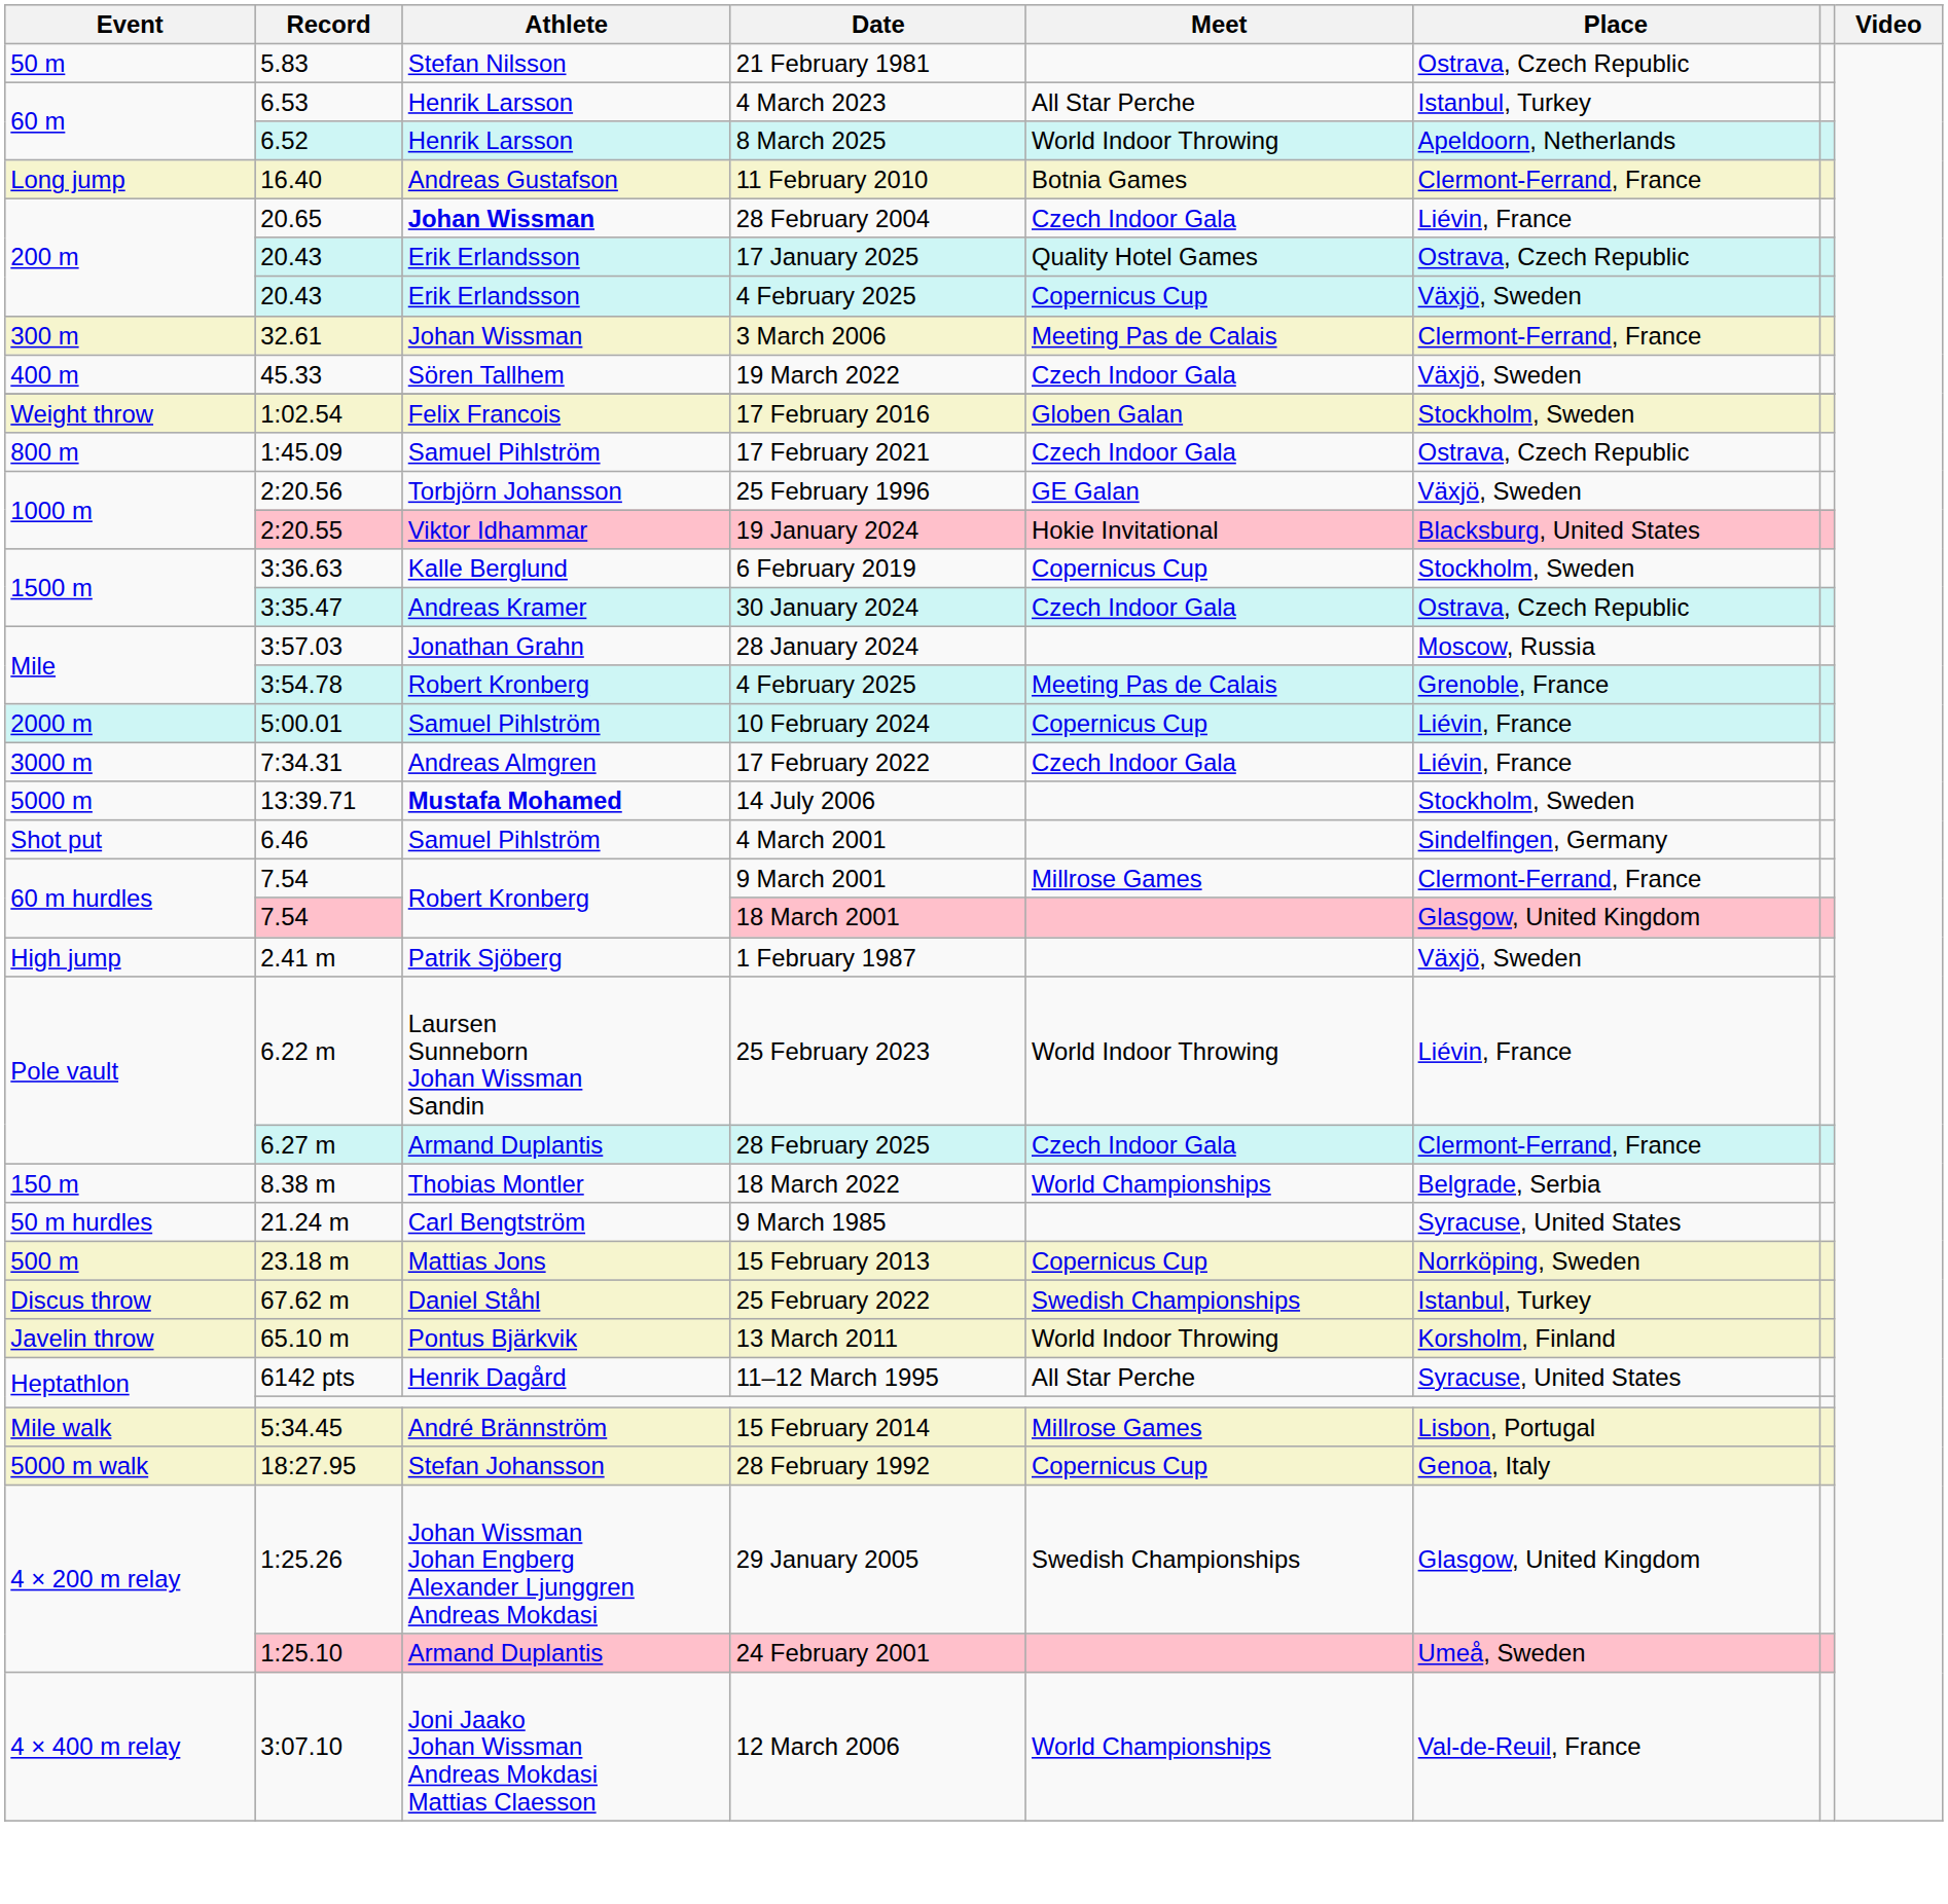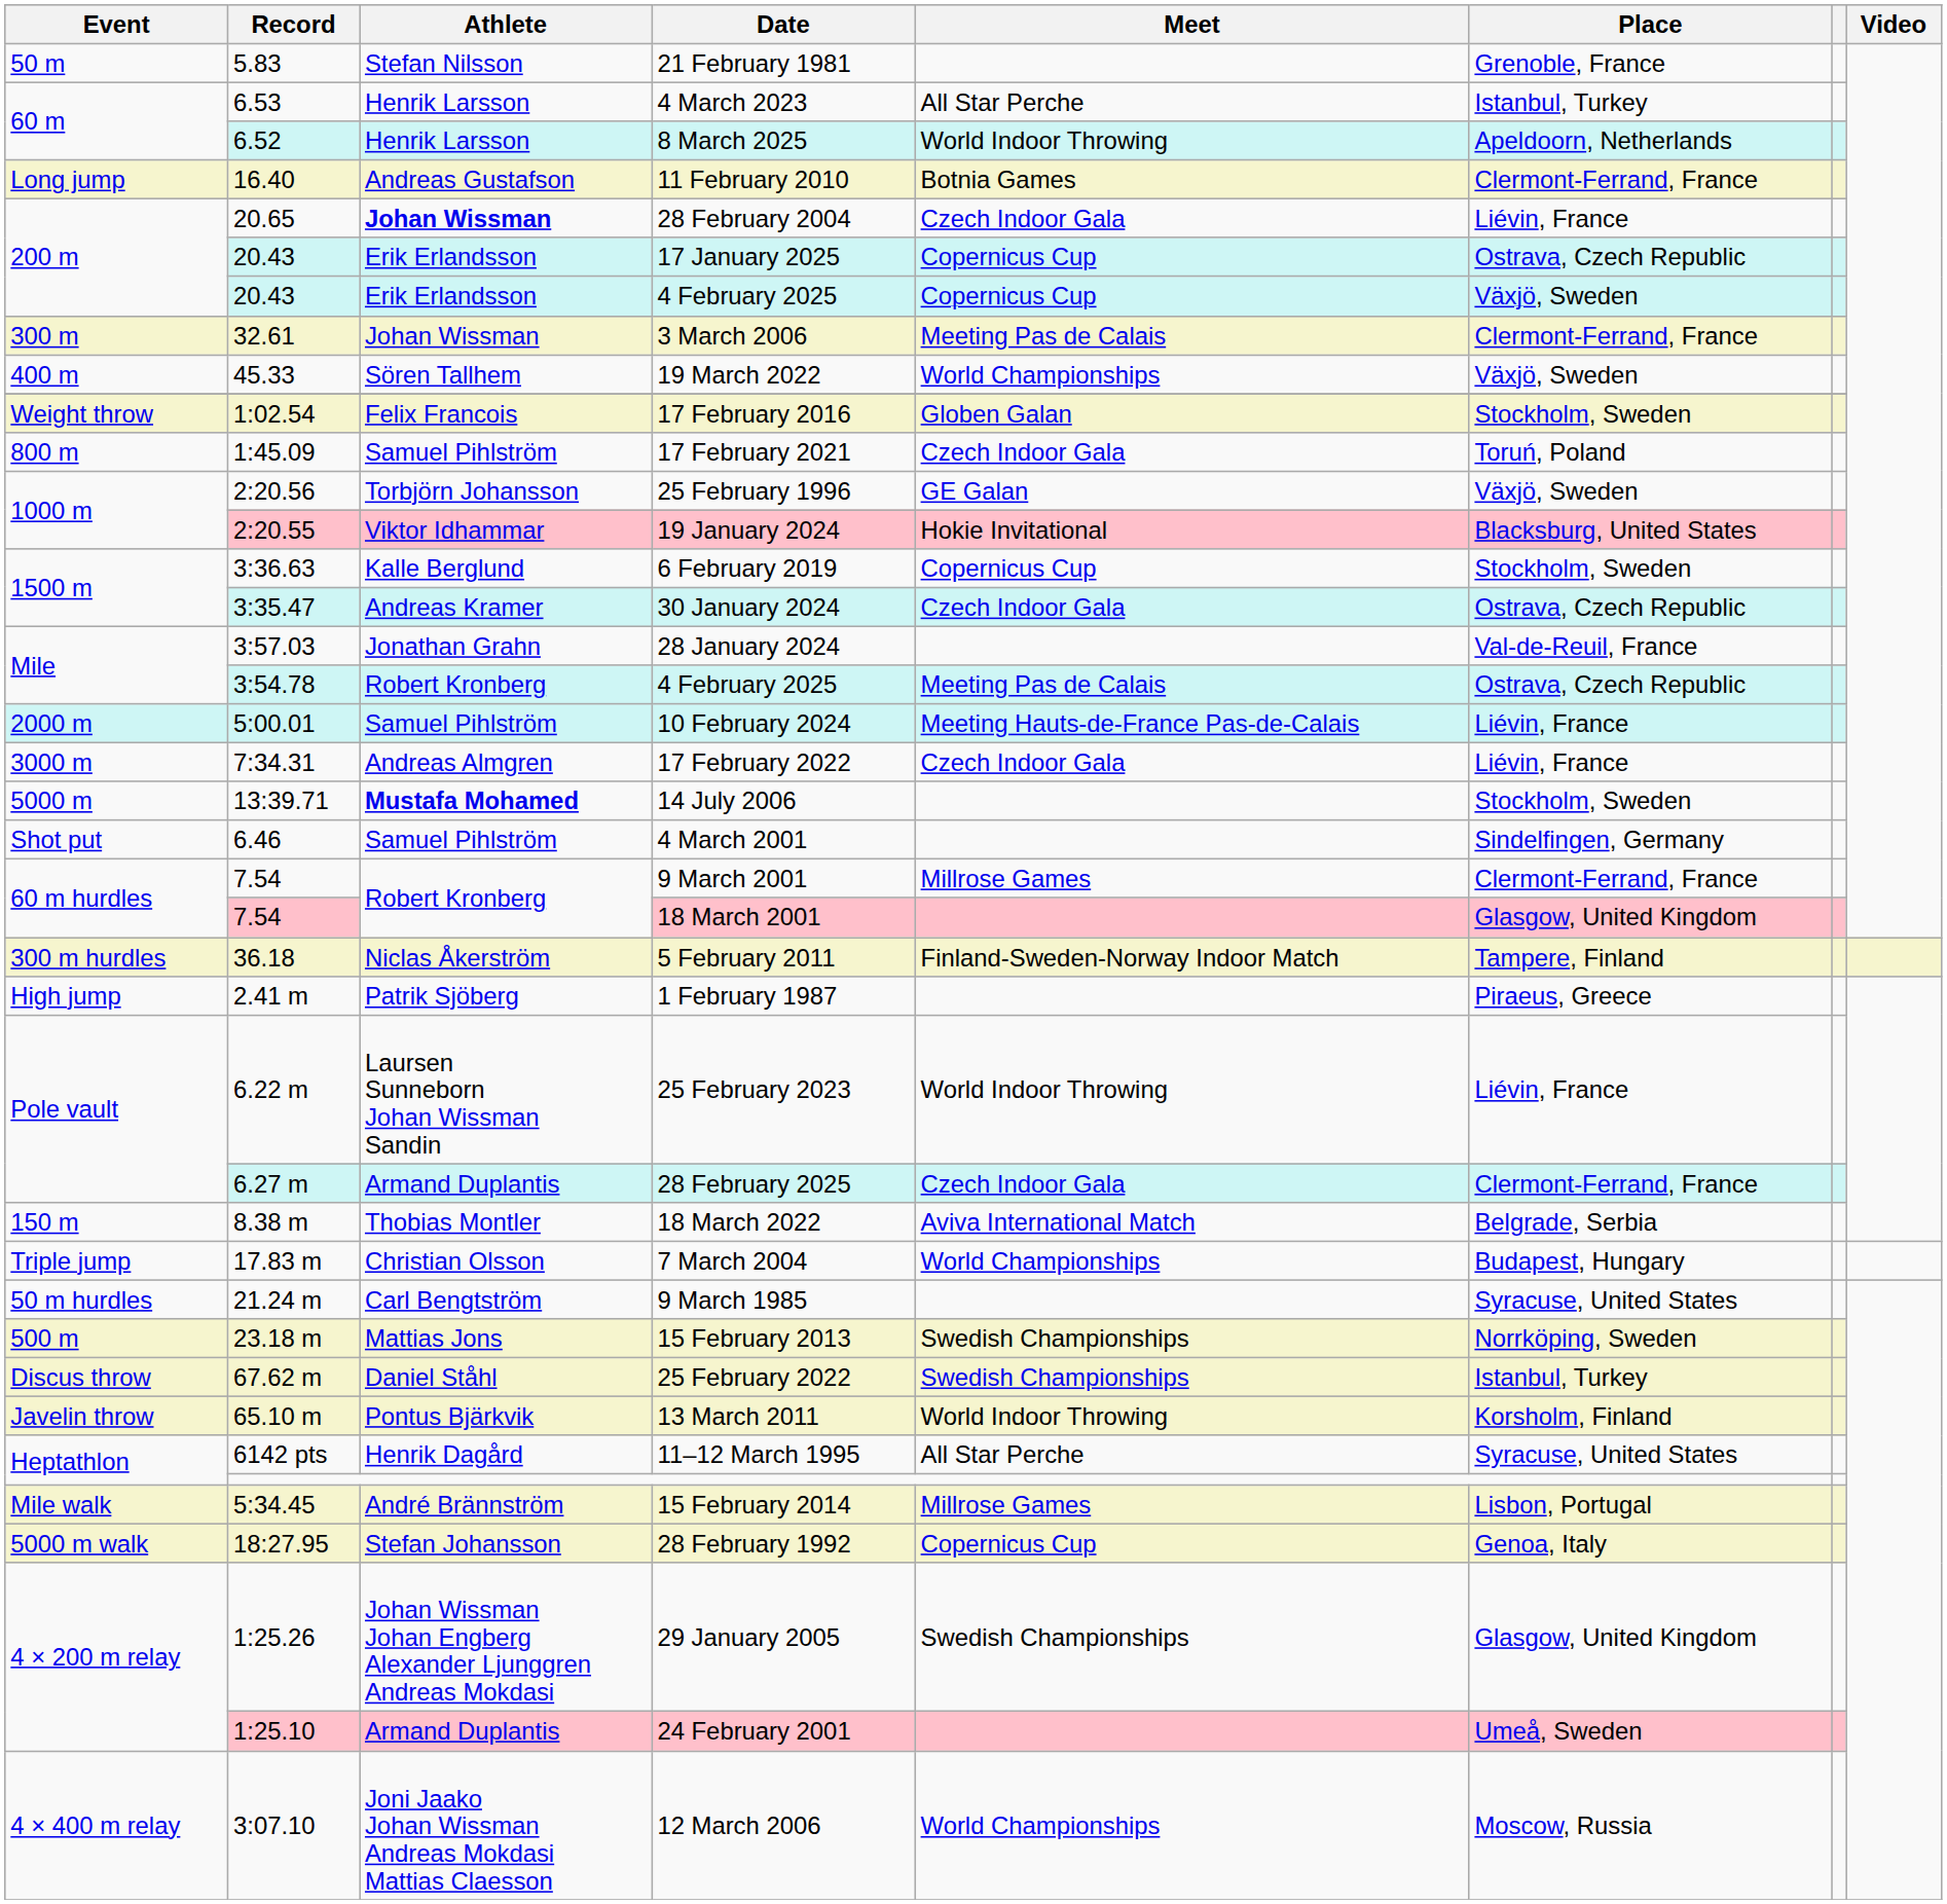 <table class="wikitable" style="font-size:95%; width: 95%;">
 <tr>
 <th>Event</th>
 <th>Record</th>
 <th>Athlete</th>
 <th>Date</th>
 <th>Meet</th>
 <th>Place</th>
 <th></th>
 <th>Video</th>
 </tr>
 <tr>
 <td><a href='#'>50 m</a></td>
 <td>5.83</td>
 <td><a href='#'>Stefan Nilsson</a></td>
 <td>21 February 1981</td>
 <td></td>
-<td><a href='#'>Ostrava</a>, Czech Republic</td>
+<td><a href='#'>Grenoble</a>, France</td>
 <td></td>
 </tr>
 <tr>
 <td rowspan=2><a href='#'>60 m</a></td>
 <td>6.53</td>
 <td><a href='#'>Henrik Larsson</a></td>
 <td>4 March 2023</td>
 <td>All Star Perche</td>
 <td><a href='#'>Istanbul</a>, Turkey</td>
 <td></td>
 </tr>
 <tr bgcolor=#CEF6F5>
 <td>6.52</td>
 <td><a href='#'>Henrik Larsson</a></td>
 <td>8 March 2025</td>
 <td>World Indoor Throwing</td>
 <td><a href='#'>Apeldoorn</a>, Netherlands</td>
 <td></td>
 </tr>
 <tr style="background:#f6F5CE;">
 <td><a href='#'>Long jump</a></td>
 <td>16.40</td>
 <td><a href='#'>Andreas Gustafson</a></td>
 <td>11 February 2010</td>
 <td>Botnia Games</td>
 <td><a href='#'>Clermont-Ferrand</a>, France</td>
 <td></td>
 </tr>
 <tr>
 <td rowspan=3><a href='#'>200 m</a></td>
 <td>20.65</td>
 <td><strong><a href='#'>Johan Wissman</a></strong></td>
 <td>28 February 2004</td>
 <td><a href='#'>Czech Indoor Gala</a></td>
 <td><a href='#'>Liévin</a>, France</td>
 <td></td>
 </tr>
 <tr bgcolor=#CEF6F5>
 <td>20.43</td>
 <td><a href='#'>Erik Erlandsson</a></td>
 <td>17 January 2025</td>
-<td>Quality Hotel Games</td>
+<td><a href='#'>Copernicus Cup</a></td>
 <td><a href='#'>Ostrava</a>, Czech Republic</td>
 <td></td>
 </tr>
 <tr bgcolor=#CEF6F5>
 <td>20.43</td>
 <td><a href='#'>Erik Erlandsson</a></td>
 <td>4 February 2025</td>
 <td><a href='#'>Copernicus Cup</a></td>
 <td><a href='#'>Växjö</a>, Sweden</td>
 <td></td>
 </tr>
 <tr style="background:#f6F5CE;">
 <td><a href='#'>300 m</a></td>
 <td>32.61</td>
 <td><a href='#'>Johan Wissman</a></td>
 <td>3 March 2006</td>
 <td><a href='#'>Meeting Pas de Calais</a></td>
 <td><a href='#'>Clermont-Ferrand</a>, France</td>
 <td></td>
 </tr>
 <tr>
 <td><a href='#'>400 m</a></td>
 <td>45.33</td>
 <td><a href='#'>Sören Tallhem</a></td>
 <td>19 March 2022</td>
-<td><a href='#'>Czech Indoor Gala</a></td>
+<td><a href='#'>World Championships</a></td>
 <td><a href='#'>Växjö</a>, Sweden</td>
 <td></td>
 </tr>
 <tr>
 </tr>
 <tr style="background:#f6F5CE;">
 <td><a href='#'>Weight throw</a></td>
 <td>1:02.54</td>
 <td><a href='#'>Felix Francois</a></td>
 <td>17 February 2016</td>
 <td><a href='#'>Globen Galan</a></td>
 <td><a href='#'>Stockholm</a>, Sweden</td>
 <td></td>
 </tr>
 <tr>
 <td><a href='#'>800 m</a></td>
 <td>1:45.09</td>
 <td><a href='#'>Samuel Pihlström</a></td>
 <td>17 February 2021</td>
 <td><a href='#'>Czech Indoor Gala</a></td>
-<td><a href='#'>Ostrava</a>, Czech Republic</td>
+<td><a href='#'>Toruń</a>, Poland</td>
 <td></td>
 </tr>
 <tr>
 <td rowspan=2><a href='#'>1000 m</a></td>
 <td>2:20.56</td>
 <td><a href='#'>Torbjörn Johansson</a></td>
 <td>25 February 1996</td>
 <td><a href='#'>GE Galan</a></td>
 <td><a href='#'>Växjö</a>, Sweden</td>
 <td></td>
 </tr>
 <tr style="background:pink">
 <td>2:20.55</td>
 <td><a href='#'>Viktor Idhammar</a></td>
 <td>19 January 2024</td>
 <td>Hokie Invitational</td>
 <td><a href='#'>Blacksburg</a>, United States</td>
 <td></td>
 </tr>
 <tr>
 <td rowspan=2><a href='#'>1500 m</a></td>
 <td>3:36.63</td>
 <td><a href='#'>Kalle Berglund</a></td>
 <td>6 February 2019</td>
 <td><a href='#'>Copernicus Cup</a></td>
 <td><a href='#'>Stockholm</a>, Sweden</td>
 <td></td>
 </tr>
 <tr bgcolor=#CEF6F5>
 <td>3:35.47</td>
 <td><a href='#'>Andreas Kramer</a></td>
 <td>30 January 2024</td>
 <td><a href='#'>Czech Indoor Gala</a></td>
 <td><a href='#'>Ostrava</a>, Czech Republic</td>
 <td></td>
 </tr>
 <tr>
 <td rowspan=2><a href='#'>Mile</a></td>
 <td>3:57.03</td>
 <td><a href='#'>Jonathan Grahn</a></td>
 <td>28 January 2024</td>
 <td></td>
-<td><a href='#'>Moscow</a>, Russia</td>
+<td><a href='#'>Val-de-Reuil</a>, France</td>
 <td></td>
 </tr>
 <tr bgcolor=#CEF6F5>
 <td>3:54.78</td>
 <td><a href='#'>Robert Kronberg</a></td>
 <td>4 February 2025</td>
 <td><a href='#'>Meeting Pas de Calais</a></td>
-<td><a href='#'>Grenoble</a>, France</td>
+<td><a href='#'>Ostrava</a>, Czech Republic</td>
 <td></td>
 </tr>
 <tr bgcolor=#CEF6F5>
 <td><a href='#'>2000 m</a></td>
 <td>5:00.01</td>
 <td><a href='#'>Samuel Pihlström</a></td>
 <td>10 February 2024</td>
-<td><a href='#'>Copernicus Cup</a></td>
+<td><a href='#'>Meeting Hauts-de-France Pas-de-Calais</a></td>
 <td><a href='#'>Liévin</a>, France</td>
 <td></td>
 </tr>
 <tr>
 <td><a href='#'>3000 m</a></td>
 <td>7:34.31</td>
 <td><a href='#'>Andreas Almgren</a></td>
 <td>17 February 2022</td>
 <td><a href='#'>Czech Indoor Gala</a></td>
 <td><a href='#'>Liévin</a>, France</td>
 <td></td>
 </tr>
 <tr>
 <td><a href='#'>5000 m</a></td>
 <td>13:39.71</td>
 <td><strong><a href='#'>Mustafa Mohamed</a></strong></td>
 <td>14 July 2006</td>
 <td></td>
 <td><a href='#'>Stockholm</a>, Sweden</td>
 <td></td>
 </tr>
 <tr>
 <td><a href='#'>Shot put</a></td>
 <td>6.46</td>
 <td><a href='#'>Samuel Pihlström</a></td>
 <td>4 March 2001</td>
 <td></td>
 <td><a href='#'>Sindelfingen</a>, Germany</td>
 <td></td>
 </tr>
 <tr>
 <td rowspan=2><a href='#'>60 m hurdles</a></td>
 <td>7.54</td>
 <td rowspan=2><a href='#'>Robert Kronberg</a></td>
 <td>9 March 2001</td>
 <td><a href='#'>Millrose Games</a></td>
 <td><a href='#'>Clermont-Ferrand</a>, France</td>
 <td></td>
 </tr>
 <tr style="background:pink">
 <td>7.54</td>
 <td>18 March 2001</td>
 <td></td>
 <td><a href='#'>Glasgow</a>, United Kingdom</td>
 <td></td>
 </tr>
+<tr style="background:#f6F5CE;">
+<td><a href='#'>300 m hurdles</a></td>
+<td>36.18 </td>
+<td><a href='#'>Niclas Åkerström</a></td>
+<td>5 February 2011</td>
+<td>Finland-Sweden-Norway Indoor Match</td>
+<td><a href='#'>Tampere</a>, Finland</td>
+<td></td>
+<td></td>
+</tr>
 <tr>
 <td><a href='#'>High jump</a></td>
 <td>2.41 m</td>
 <td><a href='#'>Patrik Sjöberg</a></td>
 <td>1 February 1987</td>
 <td></td>
-<td><a href='#'>Växjö</a>, Sweden</td>
+<td><a href='#'>Piraeus</a>, Greece</td>
 <td></td>
 </tr>
 <tr>
 <td rowspan=2><a href='#'>Pole vault</a></td>
 <td>6.22 m</td>
 <td><br>Laursen<br>Sunneborn<br><a href='#'>Johan Wissman</a><br>Sandin</td>
 <td>25 February 2023</td>
 <td>World Indoor Throwing</td>
 <td><a href='#'>Liévin</a>, France</td>
 <td></td>
 </tr>
 <tr bgcolor=#CEF6F5>
 <td>6.27 m</td>
 <td><a href='#'>Armand Duplantis</a></td>
 <td>28 February 2025</td>
 <td><a href='#'>Czech Indoor Gala</a></td>
 <td><a href='#'>Clermont-Ferrand</a>, France</td>
 <td></td>
 </tr>
 <tr>
 <td><a href='#'>150 m</a></td>
 <td>8.38 m</td>
 <td><a href='#'>Thobias Montler</a></td>
 <td>18 March 2022</td>
+<td><a href='#'>Aviva International Match</a></td>
+<td><a href='#'>Belgrade</a>, Serbia</td>
+<td></td>
+</tr>
+<tr>
+<td><a href='#'>Triple jump</a></td>
+<td>17.83 m</td>
+<td><a href='#'>Christian Olsson</a></td>
+<td>7 March 2004</td>
 <td><a href='#'>World Championships</a></td>
-<td><a href='#'>Belgrade</a>, Serbia</td>
+<td><a href='#'>Budapest</a>, Hungary</td>
+<td></td>
 <td></td>
 </tr>
 <tr>
 <td><a href='#'>50 m hurdles</a></td>
 <td>21.24 m</td>
 <td><a href='#'>Carl Bengtström</a></td>
 <td>9 March 1985</td>
 <td></td>
 <td><a href='#'>Syracuse</a>, United States</td>
 <td></td>
 </tr>
 <tr style="background:#f6F5CE;">
 <td><a href='#'>500 m</a></td>
 <td>23.18 m</td>
 <td><a href='#'>Mattias Jons</a></td>
 <td>15 February 2013</td>
-<td><a href='#'>Copernicus Cup</a></td>
+<td>Swedish Championships</td>
 <td><a href='#'>Norrköping</a>, Sweden</td>
 <td></td>
 </tr>
 <tr style="background:#f6F5CE;">
 <td><a href='#'>Discus throw</a></td>
 <td>67.62 m</td>
 <td><a href='#'>Daniel Ståhl</a></td>
 <td>25 February 2022</td>
 <td><a href='#'>Swedish Championships</a></td>
 <td><a href='#'>Istanbul</a>, Turkey</td>
 <td></td>
 </tr>
 <tr style="background:#f6F5CE;">
 <td><a href='#'>Javelin throw</a></td>
 <td>65.10 m</td>
 <td><a href='#'>Pontus Bjärkvik</a></td>
 <td>13 March 2011</td>
 <td>World Indoor Throwing</td>
 <td><a href='#'>Korsholm</a>, Finland</td>
 <td></td>
 </tr>
 <tr>
 <td rowspan=2><a href='#'>Heptathlon</a></td>
 <td>6142 pts</td>
 <td><a href='#'>Henrik Dagård</a></td>
 <td>11–12 March 1995</td>
 <td>All Star Perche</td>
 <td><a href='#'>Syracuse</a>, United States</td>
 <td></td>
 </tr>
 <tr>
 <td colspan=5></td>
 <td></td>
 </tr>
 <tr style="background:#f6F5CE;">
 <td><a href='#'>Mile walk</a></td>
 <td>5:34.45</td>
 <td><a href='#'>André Brännström</a></td>
 <td>15 February 2014</td>
 <td><a href='#'>Millrose Games</a></td>
 <td><a href='#'>Lisbon</a>, Portugal</td>
 <td></td>
 </tr>
 <tr style="background:#f6F5CE;">
 <td><a href='#'>5000 m walk</a></td>
 <td>18:27.95</td>
 <td><a href='#'>Stefan Johansson</a></td>
 <td>28 February 1992</td>
 <td><a href='#'>Copernicus Cup</a></td>
 <td><a href='#'>Genoa</a>, Italy</td>
 <td></td>
 </tr>
 <tr>
 <td rowspan=2><a href='#'>4 × 200 m relay</a></td>
 <td>1:25.26</td>
 <td><br><a href='#'>Johan Wissman</a><br><a href='#'>Johan Engberg</a><br><a href='#'>Alexander Ljunggren</a><br><a href='#'>Andreas Mokdasi</a></td>
 <td>29 January 2005</td>
 <td>Swedish Championships</td>
 <td><a href='#'>Glasgow</a>, United Kingdom</td>
 <td></td>
 </tr>
 <tr style="background:pink">
 <td>1:25.10 </td>
 <td><a href='#'>Armand Duplantis</a></td>
 <td>24 February 2001</td>
 <td></td>
 <td><a href='#'>Umeå</a>, Sweden</td>
 <td></td>
 </tr>
 <tr>
 <td><a href='#'>4 × 400 m relay</a></td>
 <td>3:07.10</td>
 <td><br><a href='#'>Joni Jaako</a><br><a href='#'>Johan Wissman</a><br><a href='#'>Andreas Mokdasi</a><br><a href='#'>Mattias Claesson</a></td>
 <td>12 March 2006</td>
 <td><a href='#'>World Championships</a></td>
-<td><a href='#'>Val-de-Reuil</a>, France</td>
+<td><a href='#'>Moscow</a>, Russia</td>
 <td></td>
 </tr>
 </table>
